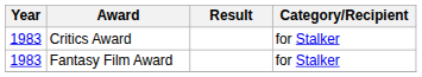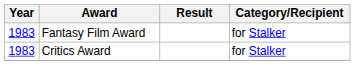 <table class="wikitable" width="75%" style="background:#ffffff;">
 <tr>
 <th width="10%">Year</th>
 <th width="35%">Award</th>
 <th width="20%">Result</th>
 <th width="35%">Category/Recipient</th>
 </tr>
 <tr>
 <td align="center"><a href='#'>1983</a></td>
-<td>Critics Award</td>
+<td>Fantasy Film Award</td>
 <td></td>
 <td>for <a href='#'>Stalker</a></td>
 </tr>
 <tr>
 <td align="center"><a href='#'>1983</a></td>
-<td>Fantasy Film Award</td>
+<td>Critics Award</td>
 <td></td>
 <td>for <a href='#'>Stalker</a></td>
 </tr>
 <tr>
 </tr>
 </table>
